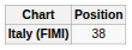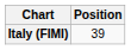 <table class="wikitable plainrowheaders" style="text-align:center;">
 <tr>
 <th scope="col">Chart</th>
 <th scope="col">Position</th>
 </tr>
 <tr>
 <th scope="row">Italy (FIMI)</th>
-<td>38</td>
+<td>39</td>
 </tr>
 </table>
